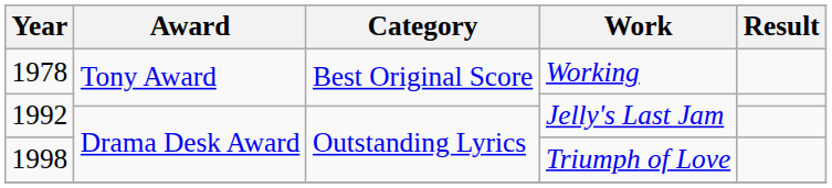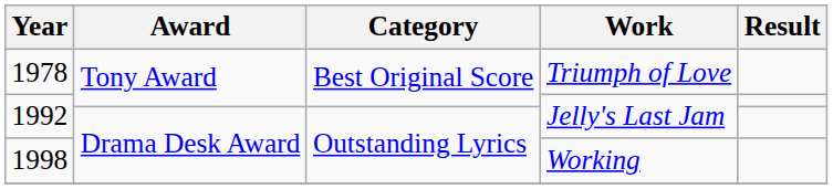 <table class="wikitable">
 <tr>
 <th>Year</th>
 <th>Award</th>
 <th>Category</th>
 <th>Work</th>
 <th>Result</th>
 </tr>
 <tr>
 <td>1978</td>
 <td rowspan=2><a href='#'>Tony Award</a></td>
 <td rowspan=2><a href='#'>Best Original Score</a></td>
-<td><em><a href='#'>Working</a></em></td>
+<td><em><a href='#'>Triumph of Love</a></em></td>
 <td></td>
 </tr>
 <tr>
 <td rowspan=2>1992</td>
 <td rowspan=2><em><a href='#'>Jelly's Last Jam</a></em></td>
 <td></td>
 </tr>
 <tr>
 <td rowspan=2><a href='#'>Drama Desk Award</a></td>
 <td rowspan=2><a href='#'>Outstanding Lyrics</a></td>
 <td></td>
 </tr>
 <tr>
 <td>1998</td>
-<td><em><a href='#'>Triumph of Love</a></em></td>
+<td><em><a href='#'>Working</a></em></td>
 <td></td>
 </tr>
 <tr>
 </tr>
 </table>
